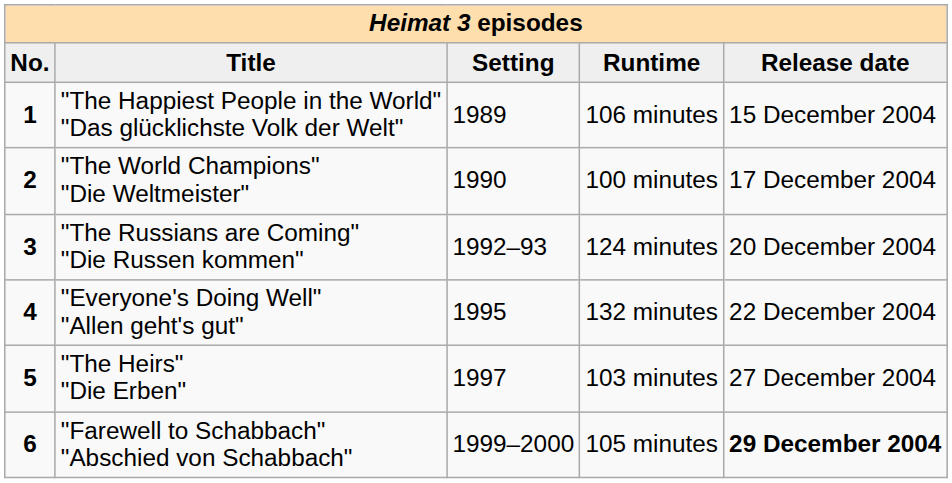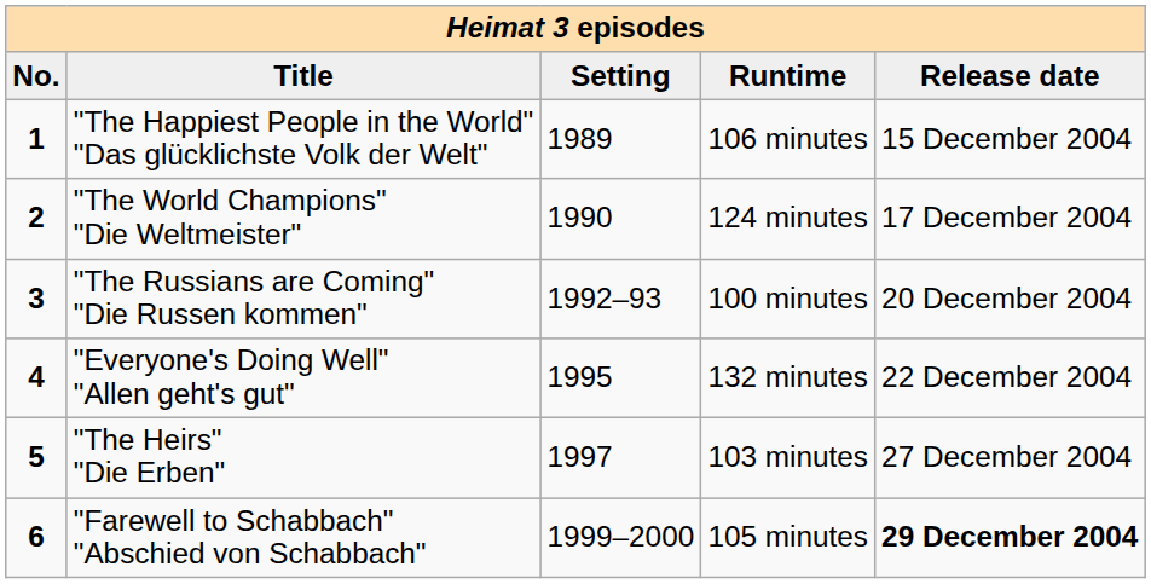 <table class="wikitable">
 <tr>
 <th colspan="5" style="background:#FFDEAD;"><em>Heimat 3</em> episodes</th>
 </tr>
 <tr>
 <th style="background:#efefef;">No.</th>
 <th style="background:#efefef;">Title</th>
 <th style="background:#efefef;">Setting</th>
 <th style="background:#efefef;">Runtime</th>
 <th style="background:#efefef;">Release date</th>
 </tr>
 <tr>
 <td align="center"><strong>1</strong></td>
 <td>"The Happiest People in the World"<br>"Das glücklichste Volk der Welt"</td>
 <td>1989</td>
 <td>106 minutes</td>
 <td>15 December 2004</td>
 </tr>
 <tr>
 <td align="center"><strong>2</strong></td>
 <td>"The World Champions"<br>"Die Weltmeister"</td>
 <td>1990</td>
-<td>100 minutes</td>
+<td>124 minutes</td>
 <td>17 December 2004</td>
 </tr>
 <tr>
 <td align="center"><strong>3</strong></td>
 <td>"The Russians are Coming"<br>"Die Russen kommen"</td>
 <td>1992–93</td>
-<td>124 minutes</td>
+<td>100 minutes</td>
 <td>20 December 2004</td>
 </tr>
 <tr>
 <td align="center"><strong>4</strong></td>
 <td>"Everyone's Doing Well"<br>"Allen geht's gut"</td>
 <td>1995</td>
 <td>132 minutes</td>
 <td>22 December 2004</td>
 </tr>
 <tr>
 <td align="center"><strong>5</strong></td>
 <td>"The Heirs"<br>"Die Erben"</td>
 <td>1997</td>
 <td>103 minutes</td>
 <td>27 December 2004</td>
 </tr>
 <tr>
 <td align="center"><strong>6</strong></td>
 <td>"Farewell to Schabbach"<br>"Abschied von Schabbach"</td>
 <td>1999–2000</td>
 <td>105 minutes</td>
 <td><strong>29 December 2004</strong></td>
 </tr>
 </table>
